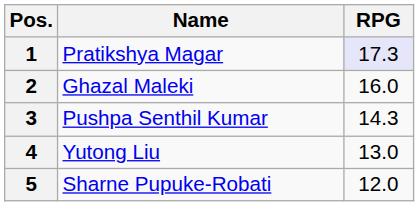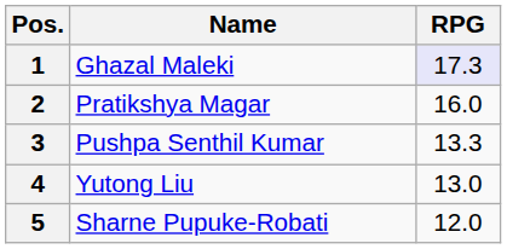 <table class=wikitable style="text-align:center;">
 <tr>
 <th width="13%">Pos.</th>
 <th width="70%">Name</th>
 <th width="17%">RPG</th>
 </tr>
 <tr>
 <th>1</th>
-<td align=left> <a href='#'>Pratikshya Magar</a></td>
+<td align=left> <a href='#'>Ghazal Maleki</a></td>
 <td style="background: lavender;">17.3</td>
 </tr>
 <tr>
 <th>2</th>
-<td align=left> <a href='#'>Ghazal Maleki</a></td>
+<td align=left> <a href='#'>Pratikshya Magar</a></td>
 <td>16.0</td>
 </tr>
 <tr>
 <th>3</th>
 <td align=left> <a href='#'>Pushpa Senthil Kumar</a></td>
-<td>14.3</td>
+<td>13.3</td>
 </tr>
 <tr>
 <th>4</th>
 <td align=left> <a href='#'>Yutong Liu</a></td>
 <td>13.0</td>
 </tr>
 <tr>
 <th>5</th>
 <td align=left> <a href='#'>Sharne Pupuke-Robati</a></td>
 <td>12.0</td>
 </tr>
 </table>
